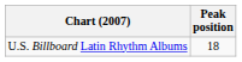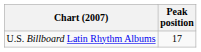 <table class="wikitable sortable">
 <tr>
 <th>Chart (2007)</th>
 <th>Peak<br>position</th>
 </tr>
 <tr>
 <td align="left">U.S. <em>Billboard</em> <a href='#'>Latin Rhythm Albums</a></td>
-<td align="center">18</td>
+<td align="center">17</td>
 </tr>
 </table>
